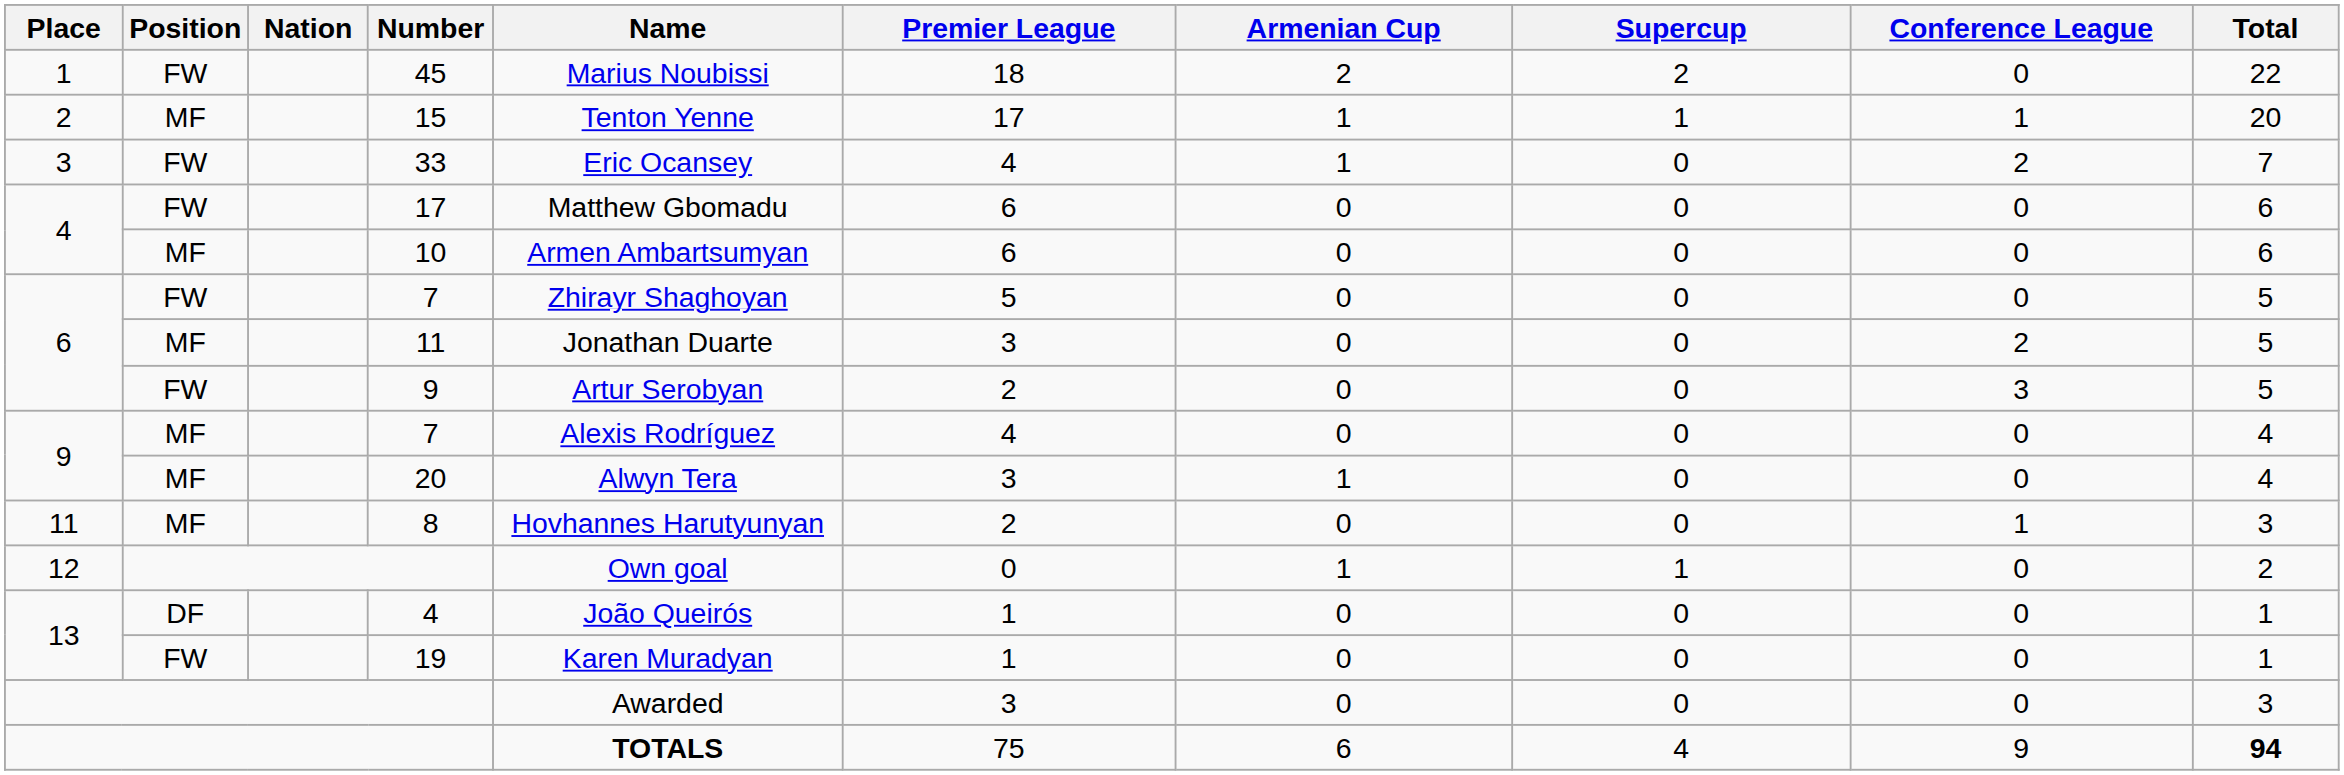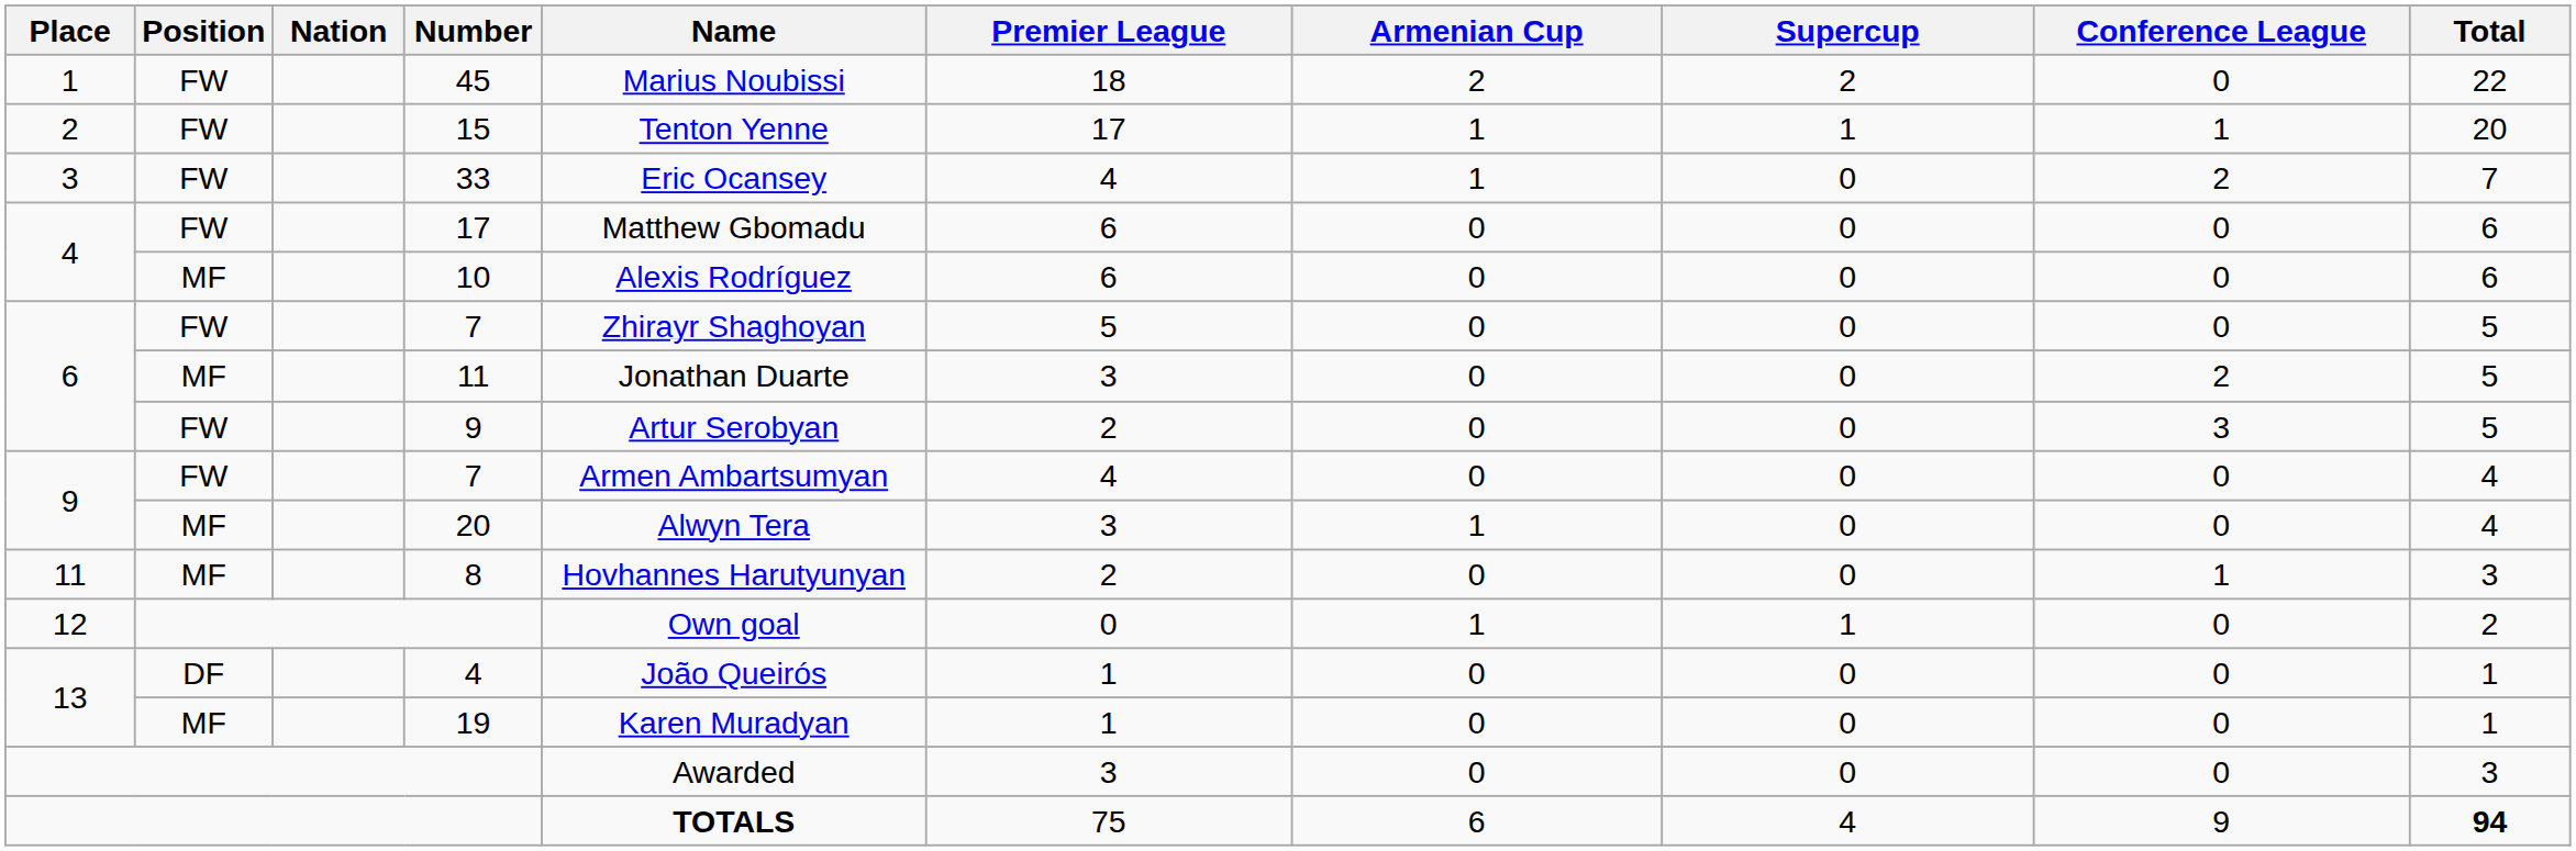 <table class="wikitable" style="font-size: 95%; text-align: center;">
 <tr>
 <th width=60>Place</th>
 <th width=60>Position</th>
 <th width=60>Nation</th>
 <th width=60>Number</th>
 <th width=200>Name</th>
 <th width=200><a href='#'>Premier League</a></th>
 <th width=200><a href='#'>Armenian Cup</a></th>
 <th width=200><a href='#'>Supercup</a></th>
 <th width=200><a href='#'>Conference League</a></th>
 <th width=80><strong>Total</strong></th>
 </tr>
 <tr>
 <td>1</td>
 <td>FW</td>
 <td></td>
 <td>45</td>
 <td><a href='#'>Marius Noubissi</a></td>
 <td>18</td>
 <td>2</td>
 <td>2</td>
 <td>0</td>
 <td>22</td>
 </tr>
 <tr>
 <td>2</td>
-<td>MF</td>
+<td>FW</td>
 <td></td>
 <td>15</td>
 <td><a href='#'>Tenton Yenne</a></td>
 <td>17</td>
 <td>1</td>
 <td>1</td>
 <td>1</td>
 <td>20</td>
 </tr>
 <tr>
 <td>3</td>
 <td>FW</td>
 <td></td>
 <td>33</td>
 <td><a href='#'>Eric Ocansey</a></td>
 <td>4</td>
 <td>1</td>
 <td>0</td>
 <td>2</td>
 <td>7</td>
 </tr>
 <tr>
 <td rowspan="2">4</td>
 <td>FW</td>
 <td></td>
 <td>17</td>
 <td>Matthew Gbomadu</td>
 <td>6</td>
 <td>0</td>
 <td>0</td>
 <td>0</td>
 <td>6</td>
 </tr>
 <tr>
 <td>MF</td>
 <td></td>
 <td>10</td>
-<td><a href='#'>Armen Ambartsumyan</a></td>
+<td><a href='#'>Alexis Rodríguez</a></td>
 <td>6</td>
 <td>0</td>
 <td>0</td>
 <td>0</td>
 <td>6</td>
 </tr>
 <tr>
 <td rowspan="3">6</td>
 <td>FW</td>
 <td></td>
 <td>7</td>
 <td><a href='#'>Zhirayr Shaghoyan</a></td>
 <td>5</td>
 <td>0</td>
 <td>0</td>
 <td>0</td>
 <td>5</td>
 </tr>
 <tr>
 <td>MF</td>
 <td></td>
 <td>11</td>
 <td>Jonathan Duarte</td>
 <td>3</td>
 <td>0</td>
 <td>0</td>
 <td>2</td>
 <td>5</td>
 </tr>
 <tr>
 <td>FW</td>
 <td></td>
 <td>9</td>
 <td><a href='#'>Artur Serobyan</a></td>
 <td>2</td>
 <td>0</td>
 <td>0</td>
 <td>3</td>
 <td>5</td>
 </tr>
 <tr>
 <td rowspan="2">9</td>
-<td>MF</td>
+<td>FW</td>
 <td></td>
 <td>7</td>
-<td><a href='#'>Alexis Rodríguez</a></td>
+<td><a href='#'>Armen Ambartsumyan</a></td>
 <td>4</td>
 <td>0</td>
 <td>0</td>
 <td>0</td>
 <td>4</td>
 </tr>
 <tr>
 <td>MF</td>
 <td></td>
 <td>20</td>
 <td><a href='#'>Alwyn Tera</a></td>
 <td>3</td>
 <td>1</td>
 <td>0</td>
 <td>0</td>
 <td>4</td>
 </tr>
 <tr>
 <td>11</td>
 <td>MF</td>
 <td></td>
 <td>8</td>
 <td><a href='#'>Hovhannes Harutyunyan</a></td>
 <td>2</td>
 <td>0</td>
 <td>0</td>
 <td>1</td>
 <td>3</td>
 </tr>
 <tr>
 <td>12</td>
 <td colspan="3"></td>
 <td><a href='#'>Own goal</a></td>
 <td>0</td>
 <td>1</td>
 <td>1</td>
 <td>0</td>
 <td>2</td>
 </tr>
 <tr>
 <td rowspan="2">13</td>
 <td>DF</td>
 <td></td>
 <td>4</td>
 <td><a href='#'>João Queirós</a></td>
 <td>1</td>
 <td>0</td>
 <td>0</td>
 <td>0</td>
 <td>1</td>
 </tr>
 <tr>
-<td>FW</td>
+<td>MF</td>
 <td></td>
 <td>19</td>
 <td><a href='#'>Karen Muradyan</a></td>
 <td>1</td>
 <td>0</td>
 <td>0</td>
 <td>0</td>
 <td>1</td>
 </tr>
 <tr>
 <td colspan="4"></td>
 <td>Awarded</td>
 <td>3</td>
 <td>0</td>
 <td>0</td>
 <td>0</td>
 <td>3</td>
 </tr>
 <tr>
 <td colspan="4"></td>
 <td><strong>TOTALS</strong></td>
 <td>75</td>
 <td>6</td>
 <td>4</td>
 <td>9</td>
 <td><strong>94</strong></td>
 </tr>
 </table>
